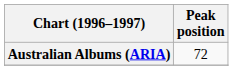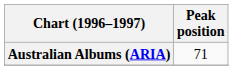 <table class="wikitable sortable plainrowheaders" style="text-align:center">
 <tr>
 <th scope="col">Chart (1996–1997)</th>
 <th scope="col">Peak<br>position</th>
 </tr>
 <tr>
 <th scope="row">Australian Albums (<a href='#'>ARIA</a>)</th>
-<td>72</td>
+<td>71</td>
 </tr>
 <tr>
 </tr>
 <tr>
 </tr>
 <tr>
 </tr>
 <tr>
 </tr>
 <tr>
 </tr>
 <tr>
 </tr>
 </table>
